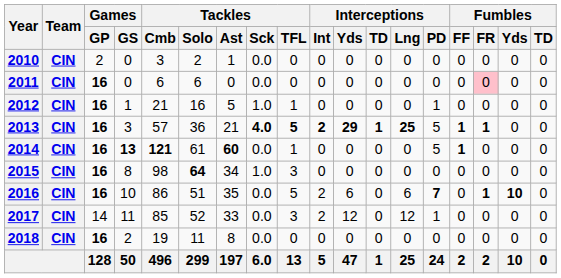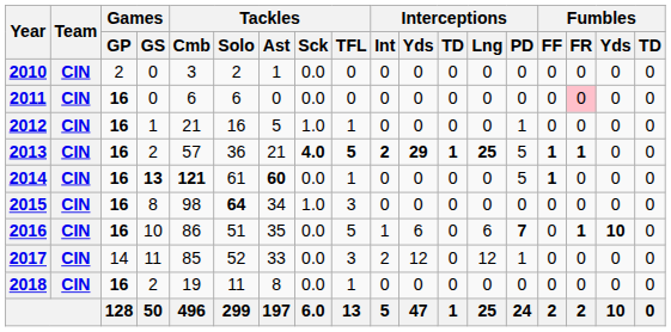 <table class="wikitable" style="text-align:center">
 <tr>
 <th rowspan="2">Year</th>
 <th rowspan="2">Team</th>
 <th colspan="2">Games</th>
 <th colspan="5">Tackles</th>
 <th colspan="5">Interceptions</th>
 <th colspan="4">Fumbles</th>
 </tr>
 <tr>
 <th>GP</th>
 <th>GS</th>
 <th>Cmb</th>
 <th>Solo</th>
 <th>Ast</th>
 <th>Sck</th>
 <th>TFL</th>
 <th>Int</th>
 <th>Yds</th>
 <th>TD</th>
 <th>Lng</th>
 <th>PD</th>
 <th>FF</th>
 <th>FR</th>
 <th>Yds</th>
 <th>TD</th>
 </tr>
 <tr>
 <th><a href='#'>2010</a></th>
 <th><a href='#'>CIN</a></th>
 <td>2</td>
 <td>0</td>
 <td>3</td>
 <td>2</td>
 <td>1</td>
 <td>0.0</td>
 <td>0</td>
 <td>0</td>
 <td>0</td>
 <td>0</td>
 <td>0</td>
 <td>0</td>
 <td>0</td>
 <td>0</td>
 <td>0</td>
 <td>0</td>
 </tr>
 <tr>
 <th><a href='#'>2011</a></th>
 <th><a href='#'>CIN</a></th>
 <td><strong>16</strong></td>
 <td>0</td>
 <td>6</td>
 <td>6</td>
 <td>0</td>
 <td>0.0</td>
 <td>0</td>
 <td>0</td>
 <td>0</td>
 <td>0</td>
 <td>0</td>
 <td>0</td>
 <td>0</td>
 <td style="background: pink;">0</td>
 <td>0</td>
 <td>0</td>
 </tr>
 <tr>
 <th><a href='#'>2012</a></th>
 <th><a href='#'>CIN</a></th>
 <td><strong>16</strong></td>
 <td>1</td>
 <td>21</td>
 <td>16</td>
 <td>5</td>
 <td>1.0</td>
 <td>1</td>
 <td>0</td>
 <td>0</td>
 <td>0</td>
 <td>0</td>
 <td>1</td>
 <td>0</td>
 <td>0</td>
 <td>0</td>
 <td>0</td>
 </tr>
 <tr>
 <th><a href='#'>2013</a></th>
 <th><a href='#'>CIN</a></th>
 <td><strong>16</strong></td>
-<td>3</td>
+<td>2</td>
 <td>57</td>
 <td>36</td>
 <td>21</td>
 <td><strong>4.0</strong></td>
 <td><strong>5</strong></td>
 <td><strong>2</strong></td>
 <td><strong>29</strong></td>
 <td><strong>1</strong></td>
 <td><strong>25</strong></td>
 <td>5</td>
 <td><strong>1</strong></td>
 <td><strong>1</strong></td>
 <td>0</td>
 <td>0</td>
 </tr>
 <tr>
 <th><a href='#'>2014</a></th>
 <th><a href='#'>CIN</a></th>
 <td><strong>16</strong></td>
 <td><strong>13</strong></td>
 <td><strong>121</strong></td>
 <td>61</td>
 <td><strong>60</strong></td>
 <td>0.0</td>
 <td>1</td>
 <td>0</td>
 <td>0</td>
 <td>0</td>
 <td>0</td>
 <td>5</td>
 <td><strong>1</strong></td>
 <td>0</td>
 <td>0</td>
 <td>0</td>
 </tr>
 <tr>
 <th><a href='#'>2015</a></th>
 <th><a href='#'>CIN</a></th>
 <td><strong>16</strong></td>
 <td>8</td>
 <td>98</td>
 <td><strong>64</strong></td>
 <td>34</td>
 <td>1.0</td>
 <td>3</td>
 <td>0</td>
 <td>0</td>
 <td>0</td>
 <td>0</td>
 <td>0</td>
 <td>0</td>
 <td>0</td>
 <td>0</td>
 <td>0</td>
 </tr>
 <tr>
 <th><a href='#'>2016</a></th>
 <th><a href='#'>CIN</a></th>
 <td><strong>16</strong></td>
 <td>10</td>
 <td>86</td>
 <td>51</td>
 <td>35</td>
 <td>0.0</td>
 <td>5</td>
-<td>2</td>
+<td>1</td>
 <td>6</td>
 <td>0</td>
 <td>6</td>
 <td><strong>7</strong></td>
 <td>0</td>
 <td><strong>1</strong></td>
 <td><strong>10</strong></td>
 <td>0</td>
 </tr>
 <tr>
 <th><a href='#'>2017</a></th>
 <th><a href='#'>CIN</a></th>
 <td>14</td>
 <td>11</td>
 <td>85</td>
 <td>52</td>
 <td>33</td>
 <td>0.0</td>
 <td>3</td>
 <td>2</td>
 <td>12</td>
 <td>0</td>
 <td>12</td>
 <td>1</td>
 <td>0</td>
 <td>0</td>
 <td>0</td>
 <td>0</td>
 </tr>
 <tr>
 <th><a href='#'>2018</a></th>
 <th><a href='#'>CIN</a></th>
 <td><strong>16</strong></td>
 <td>2</td>
 <td>19</td>
 <td>11</td>
 <td>8</td>
 <td>0.0</td>
-<td>0</td>
+<td>1</td>
 <td>0</td>
 <td>0</td>
 <td>0</td>
 <td>0</td>
 <td>0</td>
 <td>0</td>
 <td>0</td>
 <td>0</td>
 <td>0</td>
 </tr>
 <tr>
 <th colspan="2"></th>
 <th>128</th>
 <th>50</th>
 <th>496</th>
 <th>299</th>
 <th>197</th>
 <th>6.0</th>
 <th>13</th>
 <th>5</th>
 <th>47</th>
 <th>1</th>
 <th>25</th>
 <th>24</th>
 <th>2</th>
 <th>2</th>
 <th>10</th>
 <th>0</th>
 </tr>
 </table>
